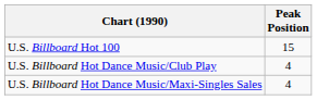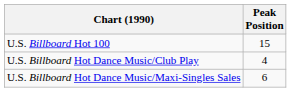 <table class="wikitable">
 <tr>
 <th>Chart (1990)</th>
 <th>Peak<br>Position</th>
 </tr>
 <tr>
 <td>U.S. <a href='#'><em>Billboard</em> Hot 100</a></td>
 <td align="center">15</td>
 </tr>
 <tr>
 <td>U.S. <em>Billboard</em> <a href='#'>Hot Dance Music/Club Play</a></td>
 <td align="center">4</td>
 </tr>
 <tr>
 <td>U.S. <em>Billboard</em> <a href='#'>Hot Dance Music/Maxi-Singles Sales</a></td>
-<td align="center">4</td>
+<td align="center">6</td>
 </tr>
 </table>
